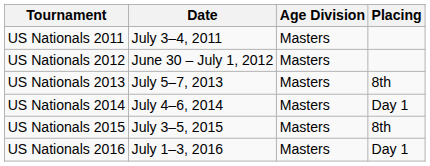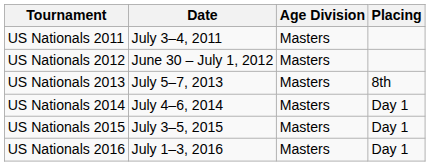 <table class="wikitable defaultcenter">
 <tr>
 <th>Tournament</th>
 <th>Date</th>
 <th>Age Division</th>
 <th>Placing</th>
 </tr>
 <tr>
 <td>US Nationals 2011</td>
 <td>July 3–4, 2011</td>
 <td>Masters</td>
 <td></td>
 </tr>
 <tr>
 <td>US Nationals 2012</td>
 <td>June 30 – July 1, 2012</td>
 <td>Masters</td>
 <td></td>
 </tr>
 <tr>
 <td>US Nationals 2013</td>
 <td>July 5–7, 2013</td>
 <td>Masters</td>
 <td>8th</td>
 </tr>
 <tr>
 <td>US Nationals 2014</td>
 <td>July 4–6, 2014</td>
 <td>Masters</td>
 <td>Day 1</td>
 </tr>
 <tr>
 <td>US Nationals 2015</td>
 <td>July 3–5, 2015</td>
 <td>Masters</td>
-<td>8th</td>
+<td>Day 1</td>
 </tr>
 <tr>
 <td>US Nationals 2016</td>
 <td>July 1–3, 2016</td>
 <td>Masters</td>
 <td>Day 1</td>
 </tr>
 </table>
